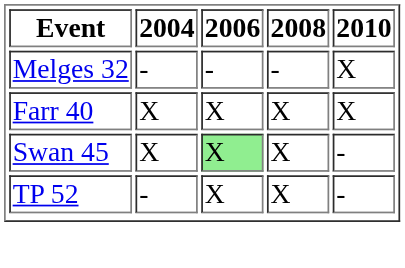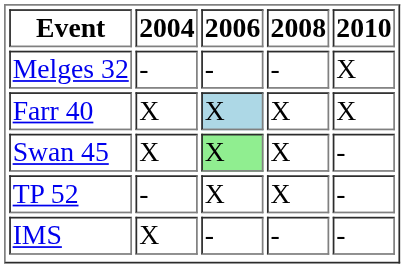 <table Equipment (Classes) ="wikitable" border="1">
 <tr>
 <th>Event</th>
 <th>2004</th>
 <th>2006</th>
 <th>2008</th>
 <th>2010</th>
 </tr>
 <tr>
 <td><a href='#'>Melges 32</a></td>
 <td>-</td>
 <td>-</td>
 <td>-</td>
 <td>X</td>
 </tr>
 <tr>
 <td><a href='#'>Farr 40</a></td>
 <td>X</td>
-<td>X</td>
+<td style="background: lightblue;">X</td>
 <td>X</td>
 <td>X</td>
 </tr>
 <tr>
 <td><a href='#'>Swan 45</a></td>
 <td>X</td>
 <td style="background: lightgreen;">X</td>
 <td>X</td>
 <td>-</td>
 </tr>
 <tr>
 <td><a href='#'>TP 52</a></td>
 <td>-</td>
 <td>X</td>
 <td>X</td>
 <td>-</td>
 </tr>
 <tr>
+<td><a href='#'>IMS</a></td>
+<td>X</td>
+<td>-</td>
+<td>-</td>
+<td>-</td>
+</tr>
+<tr>
 </tr>
 </table>
